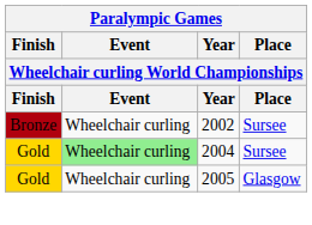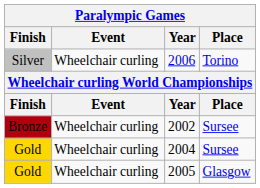 <table class="wikitable" style="border-collapse: collapse; font-size: 95%;">
 <tr>
 <th colspan=4> <a href='#'>Paralympic Games</a></th>
 </tr>
 <tr>
 <th>Finish</th>
 <th>Event</th>
 <th>Year</th>
 <th>Place</th>
+</tr>
+<tr>
+<td bgcolor="silver" align="center">Silver</td>
+<td>Wheelchair curling</td>
+<td><a href='#'>2006</a></td>
+<td><a href='#'>Torino</a> </td>
 </tr>
 <tr>
 <th colspan=4> <a href='#'>Wheelchair curling World Championships</a></th>
 </tr>
 <tr>
 <th>Finish</th>
 <th>Event</th>
 <th>Year</th>
 <th>Place</th>
 </tr>
 <tr>
 <td bgcolor="bronze" align="center">Bronze</td>
 <td>Wheelchair curling</td>
 <td>2002</td>
 <td><a href='#'>Sursee</a> </td>
 </tr>
 <tr>
 <td bgcolor="gold" align="center">Gold</td>
-<td style="background: lightgreen;">Wheelchair curling</td>
+<td>Wheelchair curling</td>
 <td>2004</td>
 <td><a href='#'>Sursee</a> </td>
 </tr>
 <tr>
 <td bgcolor="gold" align="center">Gold</td>
 <td>Wheelchair curling</td>
 <td>2005</td>
 <td><a href='#'>Glasgow</a> </td>
 </tr>
 </table>
